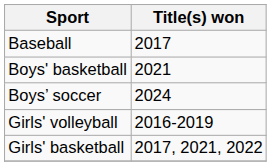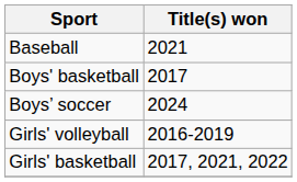 <table class="wikitable">
 <tr>
 <th>Sport</th>
 <th>Title(s) won</th>
 </tr>
 <tr>
 <td>Baseball</td>
-<td>2017</td>
+<td>2021</td>
 </tr>
 <tr>
 <td>Boys' basketball</td>
-<td>2021</td>
+<td>2017</td>
 </tr>
 <tr>
 <td>Boys’ soccer</td>
 <td>2024</td>
 </tr>
 <tr>
 <td>Girls' volleyball</td>
 <td>2016-2019</td>
 </tr>
 <tr>
 <td>Girls' basketball</td>
 <td>2017, 2021, 2022</td>
 </tr>
 <tr>
 </tr>
 </table>
